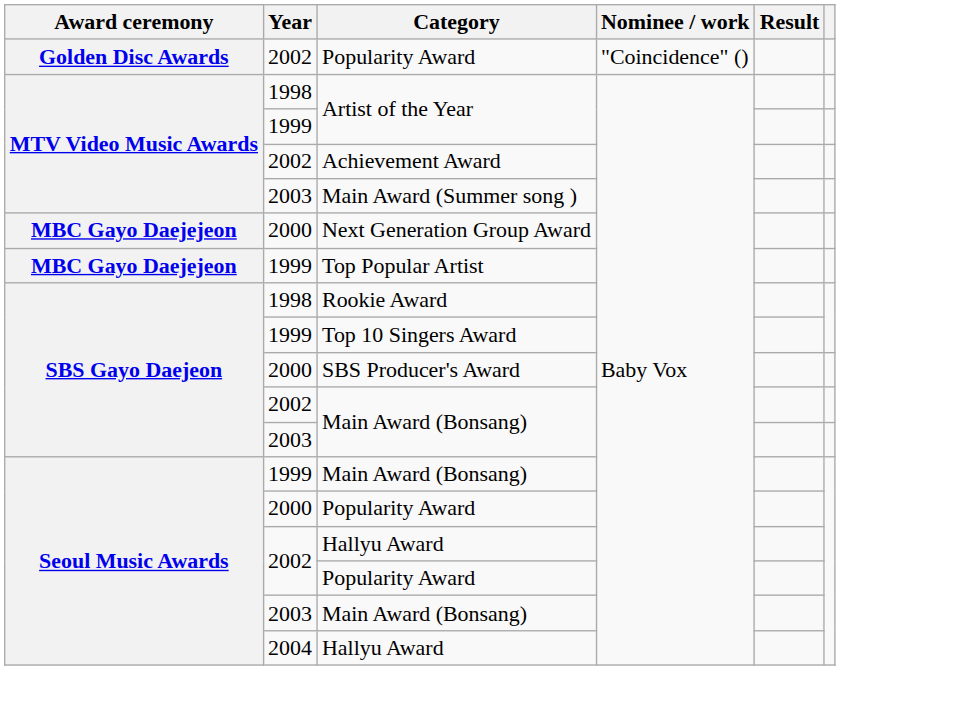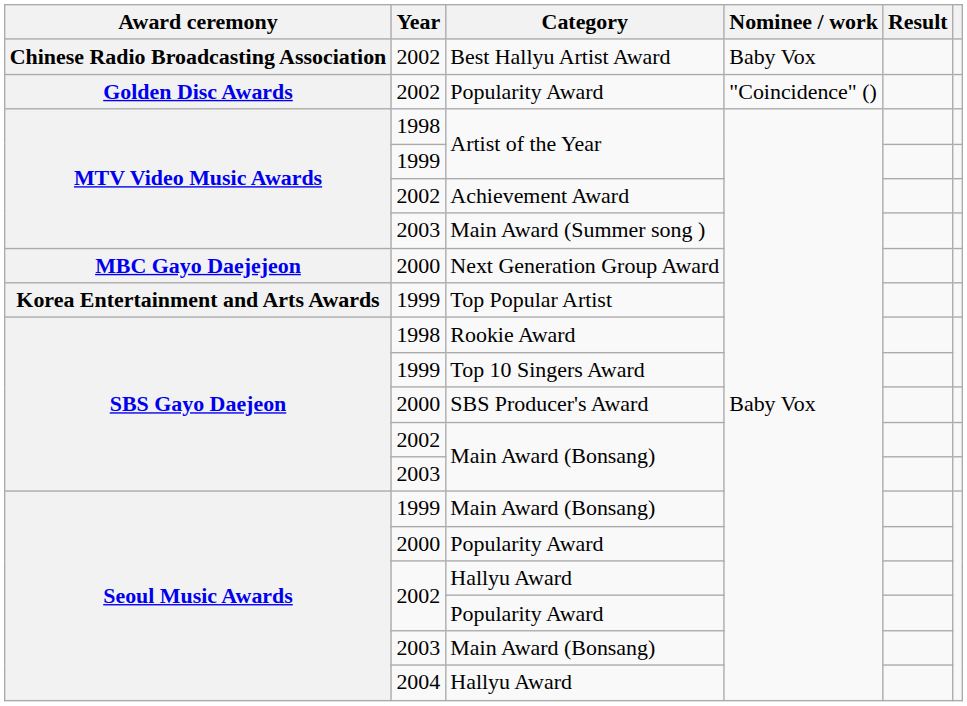 <table class="wikitable plainrowheaders sortable">
 <tr>
 <th scope="col">Award ceremony</th>
 <th scope="col">Year</th>
 <th scope="col">Category</th>
 <th scope="col">Nominee / work</th>
 <th scope="col">Result</th>
 <th scope="col" class="unsortable"></th>
+</tr>
+<tr>
+<th scope="row">Chinese Radio Broadcasting Association</th>
+<td style="text-align:center">2002</td>
+<td>Best Hallyu Artist Award</td>
+<td>Baby Vox</td>
+<td></td>
+<td style="text-align:center"></td>
 </tr>
 <tr>
 <th scope="row"><a href='#'>Golden Disc Awards</a></th>
 <td style="text-align:center">2002</td>
 <td>Popularity Award</td>
 <td>"Coincidence" ()</td>
 <td></td>
 <td style="text-align:center"></td>
 </tr>
 <tr>
 <th scope="row" rowspan="4"><a href='#'>MTV Video Music Awards</a></th>
 <td style="text-align:center">1998</td>
 <td rowspan="2">Artist of the Year</td>
 <td rowspan="17">Baby Vox</td>
 <td></td>
 <td style="text-align:center"></td>
 </tr>
 <tr>
 <td style="text-align:center">1999</td>
 <td></td>
 <td style="text-align:center"></td>
 </tr>
 <tr>
 <td style="text-align:center">2002</td>
 <td>Achievement Award</td>
 <td></td>
 <td style="text-align:center"></td>
 </tr>
 <tr>
 <td style="text-align:center">2003</td>
 <td>Main Award (Summer song )</td>
 <td></td>
 <td style="text-align:center"></td>
 </tr>
 <tr>
 <th scope="row"><a href='#'>MBC Gayo Daejejeon</a></th>
 <td style="text-align:center">2000</td>
 <td>Next Generation Group Award</td>
 <td></td>
 <td style="text-align:center"></td>
 </tr>
 <tr>
-<th scope="row"><a href='#'>MBC Gayo Daejejeon</a></th>
+<th scope="row">Korea Entertainment and Arts Awards</th>
 <td style="text-align:center">1999</td>
 <td>Top Popular Artist</td>
 <td></td>
 <td style="text-align:center"></td>
 </tr>
 <tr>
 <th scope="row" rowspan="5"><a href='#'>SBS Gayo Daejeon</a></th>
 <td style="text-align:center">1998</td>
 <td>Rookie Award</td>
 <td></td>
 <td rowspan="2" style="text-align:center"></td>
 </tr>
 <tr>
 <td style="text-align:center">1999</td>
 <td>Top 10 Singers Award</td>
 <td></td>
 </tr>
 <tr>
 <td style="text-align:center">2000</td>
 <td>SBS Producer's Award</td>
 <td></td>
 <td style="text-align:center"></td>
 </tr>
 <tr>
 <td style="text-align:center">2002</td>
 <td rowspan="2">Main Award (Bonsang)</td>
 <td></td>
 <td style="text-align:center"></td>
 </tr>
 <tr>
 <td style="text-align:center">2003</td>
 <td></td>
 <td style="text-align:center"></td>
 </tr>
 <tr>
 <th scope="row" rowspan="6"><a href='#'>Seoul Music Awards</a></th>
 <td style="text-align:center">1999</td>
 <td>Main Award (Bonsang)</td>
 <td></td>
 <td rowspan="6" style="text-align:center"></td>
 </tr>
 <tr>
 <td style="text-align:center">2000</td>
 <td>Popularity Award</td>
 <td></td>
 </tr>
 <tr>
 <td rowspan="2" style="text-align:center">2002</td>
 <td>Hallyu Award</td>
 <td></td>
 </tr>
 <tr>
 <td>Popularity Award</td>
 <td></td>
 </tr>
 <tr>
 <td style="text-align:center">2003</td>
 <td>Main Award (Bonsang)</td>
 <td></td>
 </tr>
 <tr>
 <td style="text-align:center">2004</td>
 <td>Hallyu Award</td>
 <td></td>
 </tr>
 </table>
